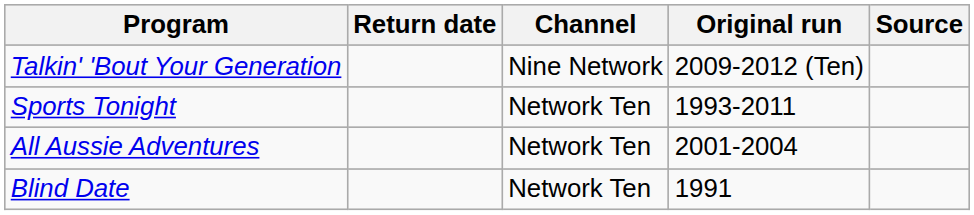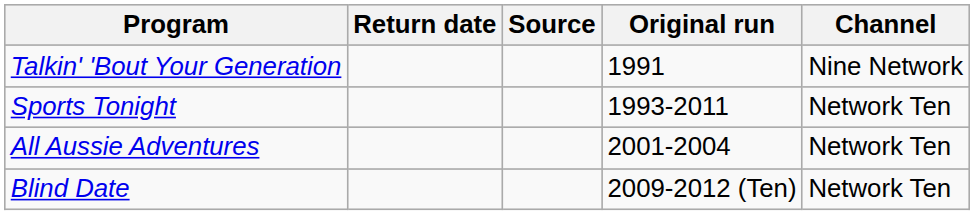 <table class="wikitable plainrowheaders sortable">
 <tr>
 <th scope="col">Program</th>
 <th scope="col">Return date</th>
+<th scope="col" class="unsortable">Source</th>
+<th scope="col">Original run</th>
 <th scope="col">Channel</th>
-<th scope="col">Original run</th>
-<th scope="col" class="unsortable">Source</th>
 </tr>
 <tr>
 <td><em><a href='#'>Talkin' 'Bout Your Generation</a></em></td>
 <td></td>
+<td></td>
+<td>1991</td>
 <td>Nine Network</td>
-<td>2009-2012 (Ten)</td>
-<td></td>
 </tr>
 <tr>
 <td><em><a href='#'>Sports Tonight</a></em></td>
 <td></td>
+<td></td>
+<td>1993-2011</td>
 <td>Network Ten</td>
-<td>1993-2011</td>
-<td></td>
 </tr>
 <tr>
 <td><em><a href='#'>All Aussie Adventures</a></em></td>
 <td></td>
+<td></td>
+<td>2001-2004</td>
 <td>Network Ten</td>
-<td>2001-2004</td>
-<td></td>
 </tr>
 <tr>
 <td><em><a href='#'>Blind Date</a></em></td>
 <td></td>
+<td></td>
+<td>2009-2012 (Ten)</td>
 <td>Network Ten</td>
-<td>1991</td>
-<td></td>
 </tr>
 </table>
